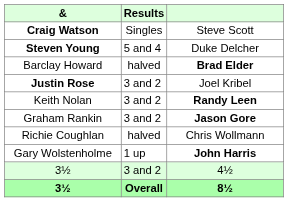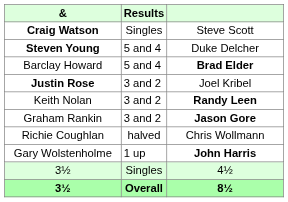 <table border="1" cellpadding="3" style="border-collapse: collapse; text-align:center;">
 <tr style="background:#ddffdd;">
 <th width=160> & </th>
 <th>Results</th>
 <th width=160></th>
 </tr>
 <tr>
 <td><strong>Craig Watson</strong></td>
 <td>Singles</td>
 <td>Steve Scott</td>
 </tr>
 <tr>
 <td><strong>Steven Young</strong></td>
 <td align=left> 5 and 4</td>
 <td>Duke Delcher</td>
 </tr>
 <tr>
 <td>Barclay Howard</td>
-<td>halved</td>
+<td align=left> 5 and 4</td>
 <td><strong>Brad Elder</strong></td>
 </tr>
 <tr>
 <td><strong>Justin Rose</strong></td>
 <td align=left> 3 and 2</td>
 <td>Joel Kribel</td>
 </tr>
 <tr>
 <td>Keith Nolan</td>
 <td align=left> 3 and 2</td>
 <td><strong>Randy Leen</strong></td>
 </tr>
 <tr>
 <td>Graham Rankin</td>
 <td align=left> 3 and 2</td>
 <td><strong>Jason Gore</strong></td>
 </tr>
 <tr>
 <td>Richie Coughlan</td>
 <td>halved</td>
 <td>Chris Wollmann</td>
 </tr>
 <tr>
 <td>Gary Wolstenholme</td>
 <td align=left> 1 up</td>
 <td><strong>John Harris</strong></td>
 </tr>
 <tr style="background:#ddffdd;">
 <td>3½</td>
-<td align=left> 3 and 2</td>
+<td>Singles</td>
 <td>4½</td>
 </tr>
 <tr style="background:#aaffaa;">
 <th>3½</th>
 <th>Overall</th>
 <th>8½</th>
 </tr>
 </table>
